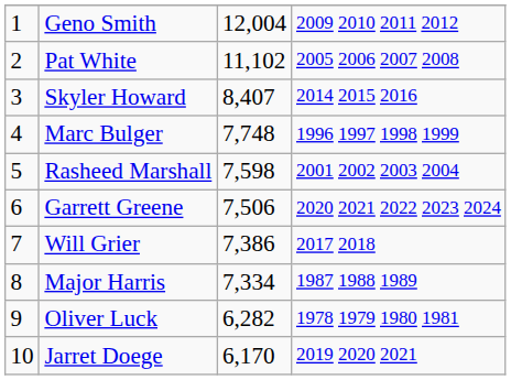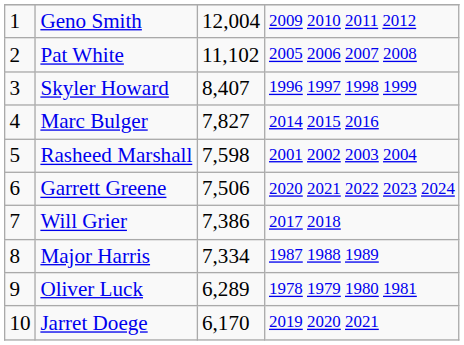 <table class="wikitable">
 <tr>
 </tr>
 <tr>
 <td>1</td>
 <td><a href='#'>Geno Smith</a></td>
 <td><abbr>12,004</abbr></td>
 <td style="font-size:80%;"><a href='#'>2009</a> <a href='#'>2010</a> <a href='#'>2011</a> <a href='#'>2012</a></td>
 </tr>
 <tr>
 <td>2</td>
 <td><a href='#'>Pat White</a></td>
 <td><abbr>11,102</abbr></td>
 <td style="font-size:80%;"><a href='#'>2005</a> <a href='#'>2006</a> <a href='#'>2007</a> <a href='#'>2008</a></td>
 </tr>
 <tr>
 <td>3</td>
 <td><a href='#'>Skyler Howard</a></td>
 <td><abbr>8,407</abbr></td>
-<td style="font-size:80%;"><a href='#'>2014</a> <a href='#'>2015</a> <a href='#'>2016</a></td>
+<td style="font-size:80%;"><a href='#'>1996</a> <a href='#'>1997</a> <a href='#'>1998</a> <a href='#'>1999</a></td>
 </tr>
 <tr>
 <td>4</td>
 <td><a href='#'>Marc Bulger</a></td>
-<td><abbr>7,748</abbr></td>
-<td style="font-size:80%;"><a href='#'>1996</a> <a href='#'>1997</a> <a href='#'>1998</a> <a href='#'>1999</a></td>
+<td><abbr>7,827</abbr></td>
+<td style="font-size:80%;"><a href='#'>2014</a> <a href='#'>2015</a> <a href='#'>2016</a></td>
 </tr>
 <tr>
 <td>5</td>
 <td><a href='#'>Rasheed Marshall</a></td>
 <td><abbr>7,598</abbr></td>
 <td style="font-size:80%;"><a href='#'>2001</a> <a href='#'>2002</a> <a href='#'>2003</a> <a href='#'>2004</a></td>
 </tr>
 <tr>
 <td>6</td>
 <td><a href='#'>Garrett Greene</a></td>
 <td><abbr>7,506</abbr></td>
 <td style="font-size:80%;"><a href='#'>2020</a> <a href='#'>2021</a> <a href='#'>2022</a> <a href='#'>2023</a> <a href='#'>2024</a></td>
 </tr>
 <tr>
 <td>7</td>
 <td><a href='#'>Will Grier</a></td>
 <td><abbr>7,386</abbr></td>
 <td style="font-size:80%;"><a href='#'>2017</a> <a href='#'>2018</a></td>
 </tr>
 <tr>
 <td>8</td>
 <td><a href='#'>Major Harris</a></td>
 <td><abbr>7,334</abbr></td>
 <td style="font-size:80%;"><a href='#'>1987</a> <a href='#'>1988</a> <a href='#'>1989</a></td>
 </tr>
 <tr>
 <td>9</td>
 <td><a href='#'>Oliver Luck</a></td>
-<td><abbr>6,282</abbr></td>
+<td><abbr>6,289</abbr></td>
 <td style="font-size:80%;"><a href='#'>1978</a> <a href='#'>1979</a> <a href='#'>1980</a> <a href='#'>1981</a></td>
 </tr>
 <tr>
 <td>10</td>
 <td><a href='#'>Jarret Doege</a></td>
 <td><abbr>6,170</abbr></td>
 <td style="font-size:80%;"><a href='#'>2019</a> <a href='#'>2020</a> <a href='#'>2021</a></td>
 </tr>
 </table>
